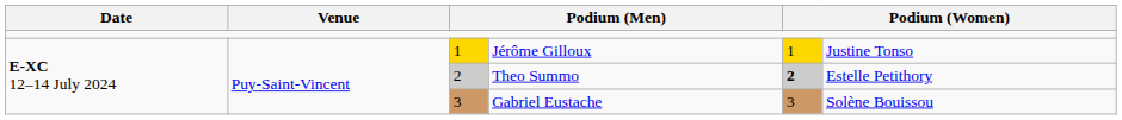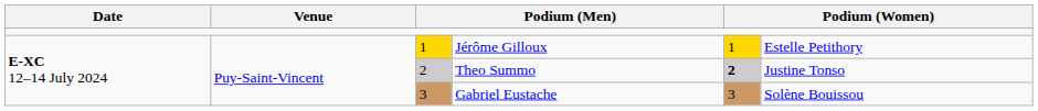 <table class="wikitable" width=70%>
 <tr>
 <th>Date</th>
 <th width=20%>Venue</th>
 <th colspan=2 width=30%>Podium (Men)</th>
 <th colspan=2 width=30%>Podium (Women)</th>
 </tr>
 <tr>
 <td colspan=6></td>
 </tr>
 <tr>
 <td rowspan=3><strong>E-XC</strong> <br> 12–14 July 2024</td>
 <td rowspan=3><br><a href='#'>Puy-Saint-Vincent</a></td>
 <td bgcolor=FFD700>1</td>
 <td><a href='#'>Jérôme Gilloux</a></td>
 <td bgcolor=FFD700>1</td>
-<td><a href='#'>Justine Tonso</a></td>
+<td><a href='#'>Estelle Petithory</a></td>
 </tr>
 <tr>
 <td bgcolor=CCCCCC>2</td>
 <td><a href='#'>Theo Summo</a></td>
 <td bgcolor=CCCCCC><strong>2</strong></td>
-<td><a href='#'>Estelle Petithory</a></td>
+<td><a href='#'>Justine Tonso</a></td>
 </tr>
 <tr>
 <td bgcolor=CC9966>3</td>
 <td><a href='#'>Gabriel Eustache</a></td>
 <td bgcolor=CC9966>3</td>
 <td><a href='#'>Solène Bouissou</a></td>
 </tr>
 </table>
